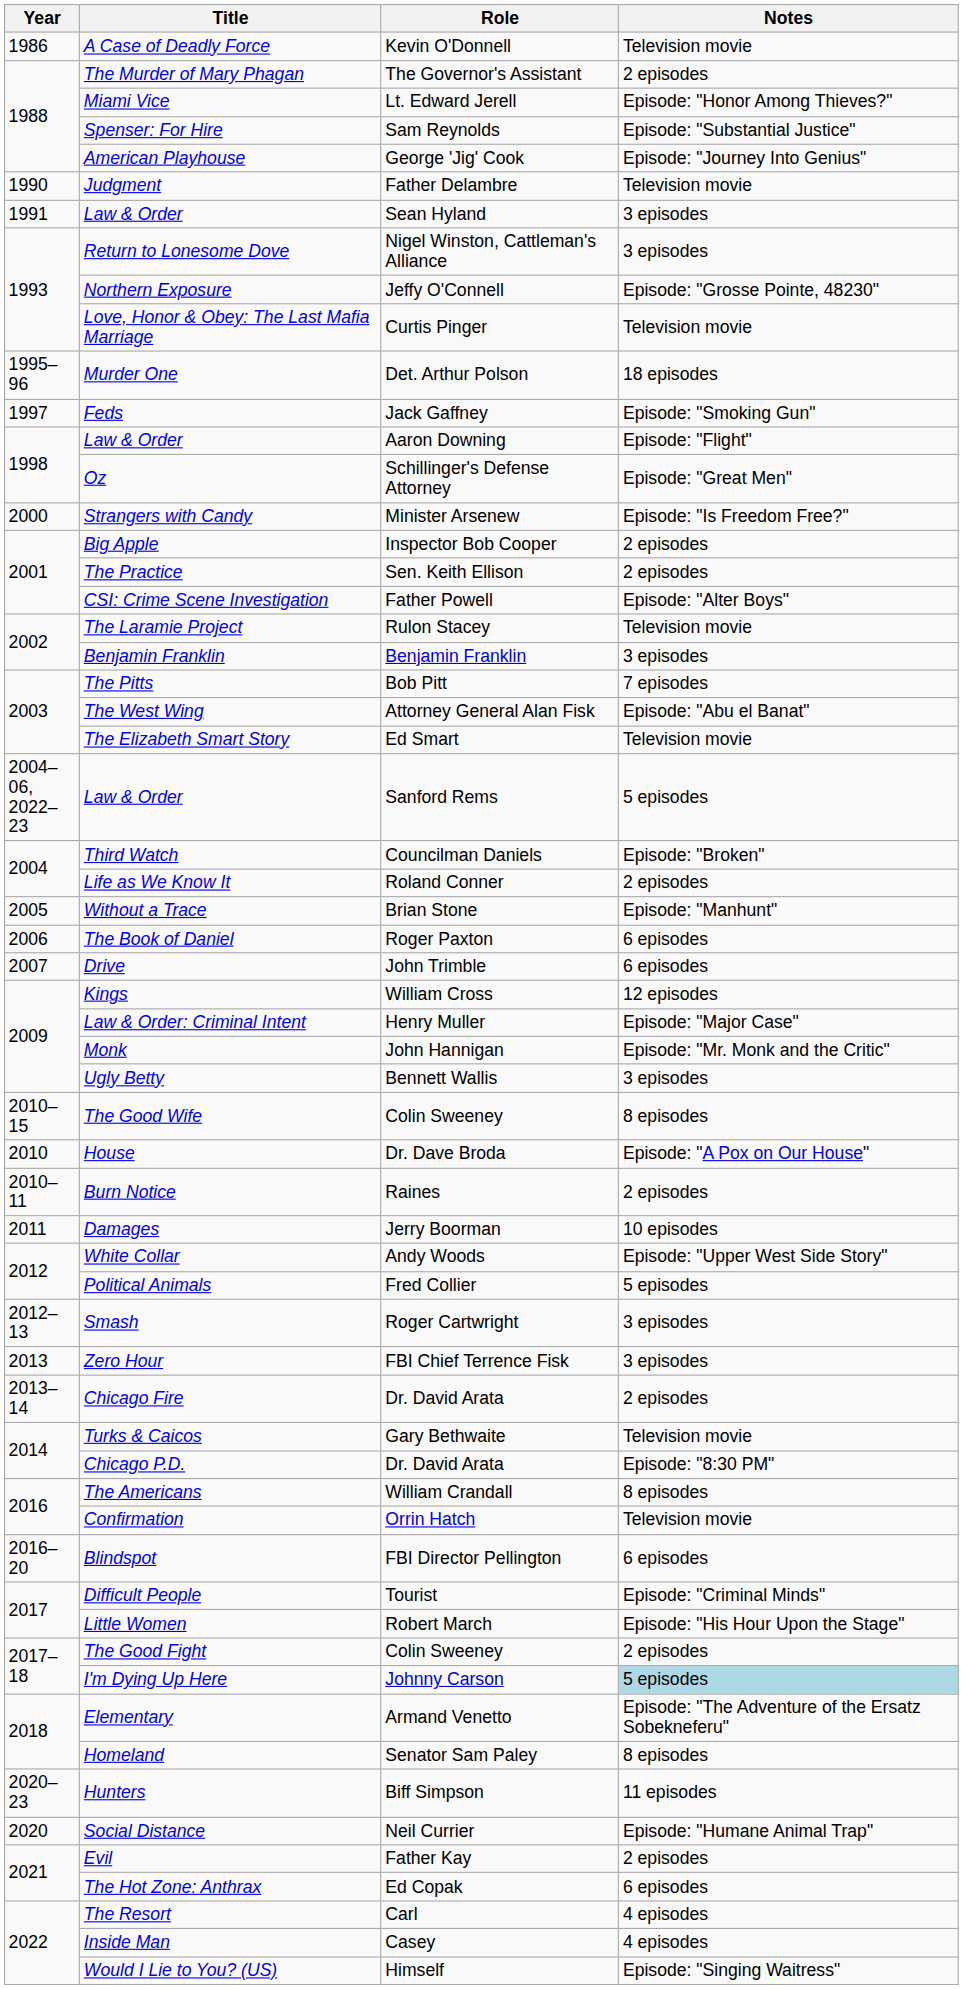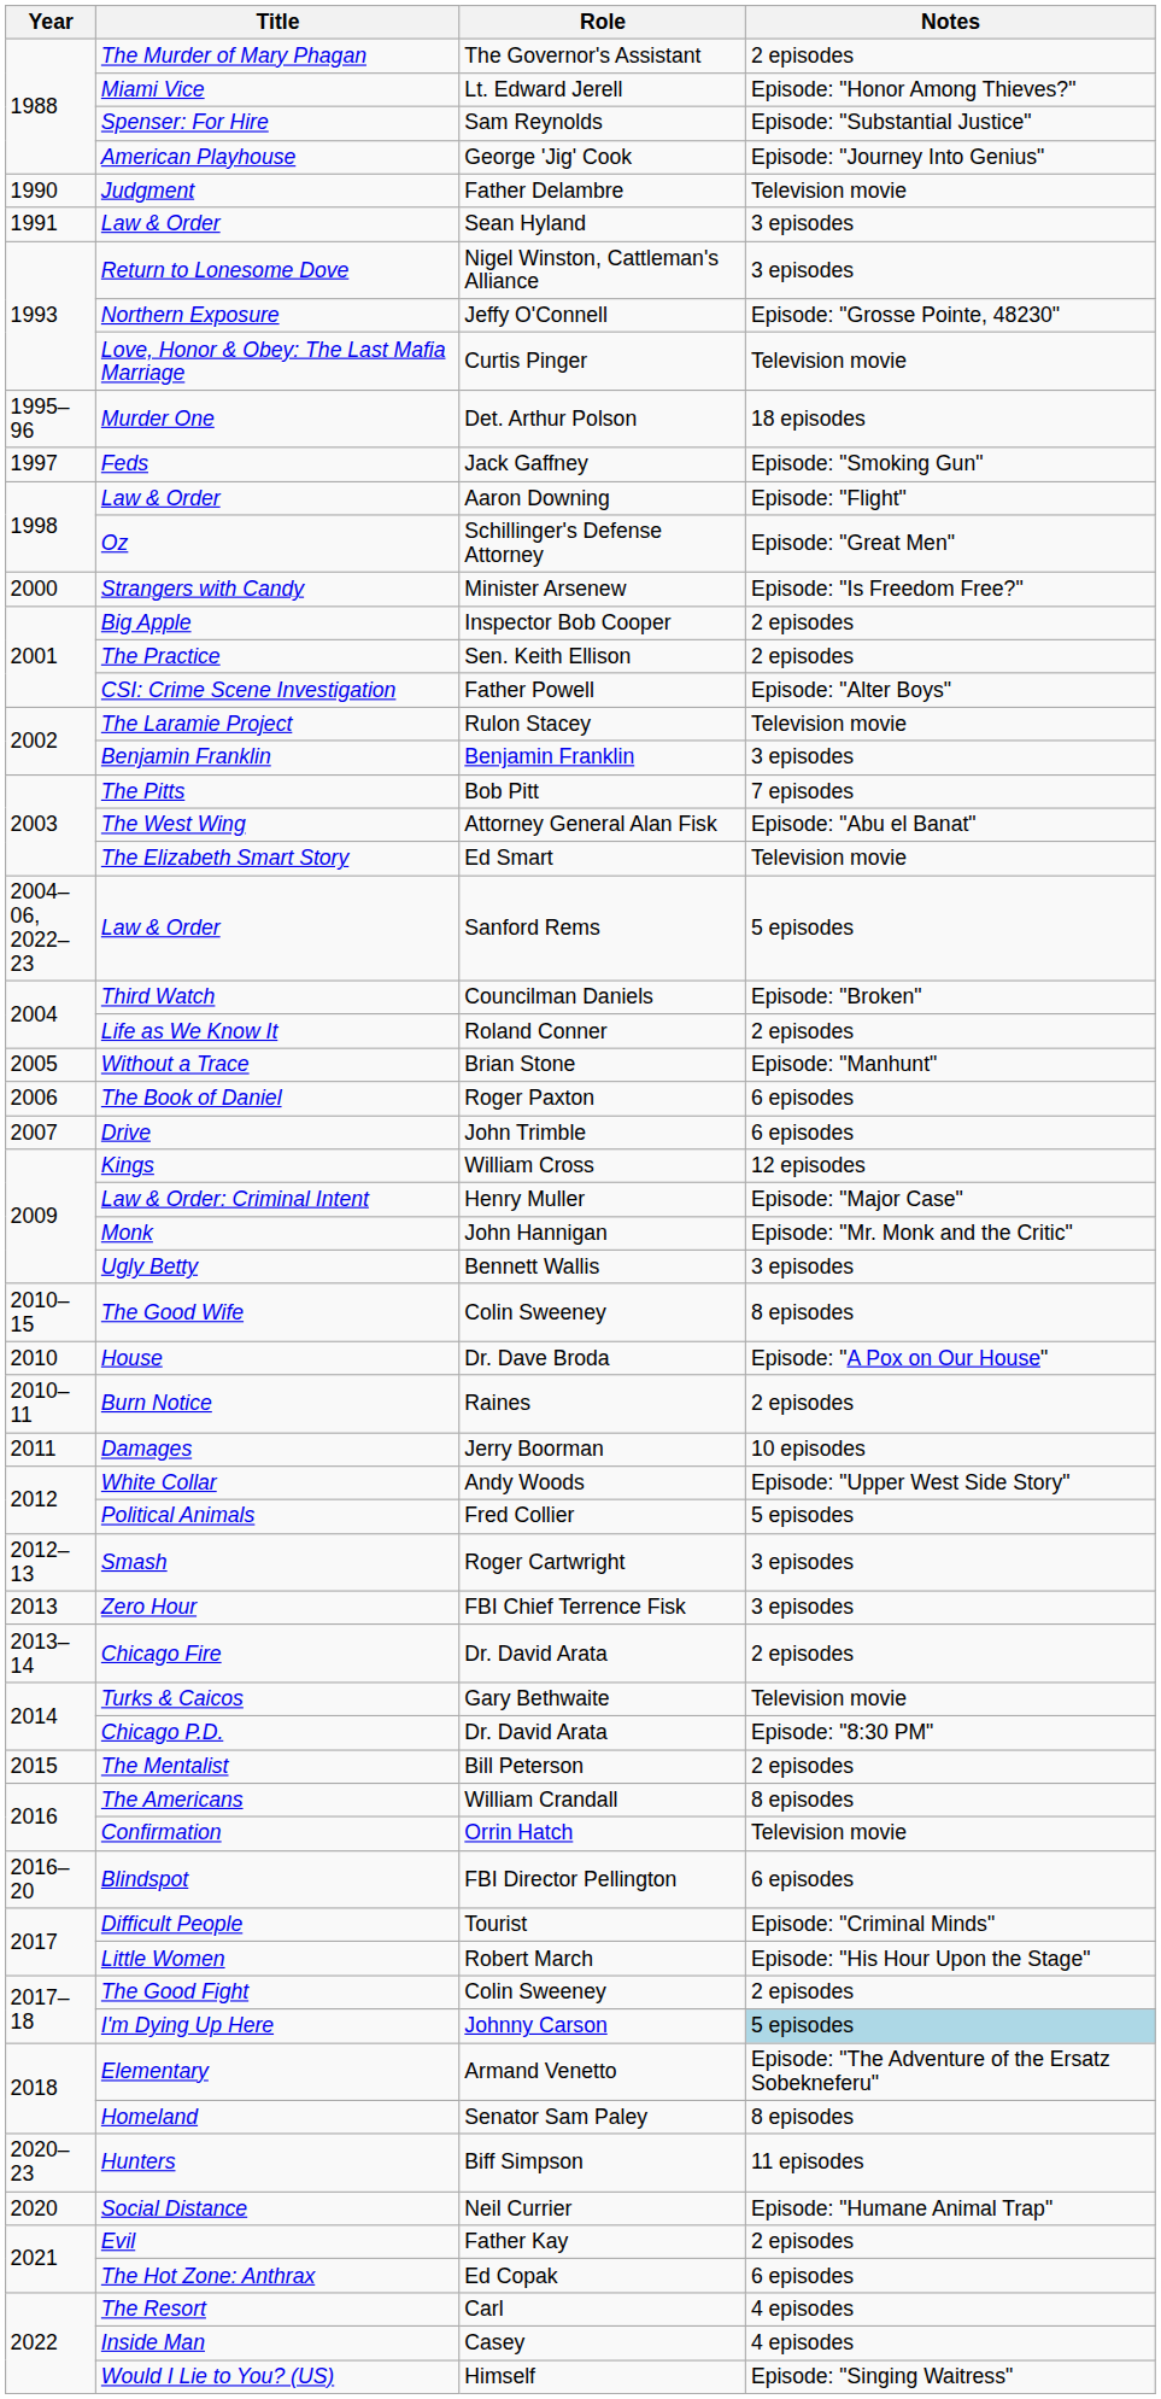 <table class="wikitable sortable">
 <tr>
 <th>Year</th>
 <th>Title</th>
 <th>Role</th>
 <th class="unsortable">Notes</th>
-</tr>
-<tr>
-<td>1986</td>
-<td data-sort-value="Case of Deadly Force, A"><em><a href='#'>A Case of Deadly Force</a></em></td>
-<td>Kevin O'Donnell</td>
-<td>Television movie</td>
 </tr>
 <tr>
 <td rowspan=4>1988</td>
 <td data-sort-value="Murder of Mary Phagan, The"><em><a href='#'>The Murder of Mary Phagan</a></em></td>
 <td>The Governor's Assistant</td>
 <td>2 episodes</td>
 </tr>
 <tr>
 <td><em><a href='#'>Miami Vice</a></em></td>
 <td>Lt. Edward Jerell</td>
 <td>Episode: "Honor Among Thieves?"</td>
 </tr>
 <tr>
 <td><em><a href='#'>Spenser: For Hire</a></em></td>
 <td>Sam Reynolds</td>
 <td>Episode: "Substantial Justice"</td>
 </tr>
 <tr>
 <td><em><a href='#'>American Playhouse</a></em></td>
 <td>George 'Jig' Cook</td>
 <td>Episode: "Journey Into Genius"</td>
 </tr>
 <tr>
 <td>1990</td>
 <td><em><a href='#'>Judgment</a></em></td>
 <td>Father Delambre</td>
 <td>Television movie</td>
 </tr>
 <tr>
 <td>1991</td>
 <td><em><a href='#'>Law & Order</a></em></td>
 <td>Sean Hyland</td>
 <td>3 episodes</td>
 </tr>
 <tr>
 <td rowspan=3>1993</td>
 <td><em><a href='#'>Return to Lonesome Dove</a></em></td>
 <td>Nigel Winston, Cattleman's Alliance</td>
 <td>3 episodes</td>
 </tr>
 <tr>
 <td><em><a href='#'>Northern Exposure</a></em></td>
 <td>Jeffy O'Connell</td>
 <td>Episode: "Grosse Pointe, 48230"</td>
 </tr>
 <tr>
 <td><em><a href='#'>Love, Honor & Obey: The Last Mafia Marriage</a></em></td>
 <td>Curtis Pinger</td>
 <td>Television movie</td>
 </tr>
 <tr>
 <td>1995–96</td>
 <td><em><a href='#'>Murder One</a></em></td>
 <td>Det. Arthur Polson</td>
 <td>18 episodes</td>
 </tr>
 <tr>
 <td>1997</td>
 <td><em><a href='#'>Feds</a></em></td>
 <td>Jack Gaffney</td>
 <td>Episode: "Smoking Gun"</td>
 </tr>
 <tr>
 <td rowspan=2>1998</td>
 <td><em><a href='#'>Law & Order</a></em></td>
 <td>Aaron Downing</td>
 <td>Episode: "Flight"</td>
 </tr>
 <tr>
 <td><em><a href='#'>Oz</a></em></td>
 <td>Schillinger's Defense Attorney</td>
 <td>Episode: "Great Men"</td>
 </tr>
 <tr>
 <td>2000</td>
 <td><em><a href='#'>Strangers with Candy</a></em></td>
 <td>Minister Arsenew</td>
 <td>Episode: "Is Freedom Free?"</td>
 </tr>
 <tr>
 <td rowspan=3>2001</td>
 <td><em><a href='#'>Big Apple</a></em></td>
 <td>Inspector Bob Cooper</td>
 <td>2 episodes</td>
 </tr>
 <tr>
 <td data-sort-value="Practice, The"><em><a href='#'>The Practice</a></em></td>
 <td>Sen. Keith Ellison</td>
 <td>2 episodes</td>
 </tr>
 <tr>
 <td><em><a href='#'>CSI: Crime Scene Investigation</a></em></td>
 <td>Father Powell</td>
 <td>Episode: "Alter Boys"</td>
 </tr>
 <tr>
 <td rowspan=2>2002</td>
 <td data-sort-value="Laramie Project, The"><em><a href='#'>The Laramie Project</a></em></td>
 <td>Rulon Stacey</td>
 <td>Television movie</td>
 </tr>
 <tr>
 <td><em><a href='#'>Benjamin Franklin</a></em></td>
 <td><a href='#'>Benjamin Franklin</a></td>
 <td>3 episodes</td>
 </tr>
 <tr>
 <td rowspan=3>2003</td>
 <td data-sort-value="Pitts, The"><em><a href='#'>The Pitts</a></em></td>
 <td>Bob Pitt</td>
 <td>7 episodes</td>
 </tr>
 <tr>
 <td data-sort-value="West Wing, The"><em><a href='#'>The West Wing</a></em></td>
 <td>Attorney General Alan Fisk</td>
 <td>Episode: "Abu el Banat"</td>
 </tr>
 <tr>
 <td data-sort-value="Elizabeth Smart Story, The"><em><a href='#'>The Elizabeth Smart Story</a></em></td>
 <td>Ed Smart</td>
 <td>Television movie</td>
 </tr>
 <tr>
 <td>2004–06,<br>2022–23</td>
 <td><em><a href='#'>Law & Order</a></em></td>
 <td>Sanford Rems</td>
 <td>5 episodes</td>
 </tr>
 <tr>
 <td rowspan=2>2004</td>
 <td><em><a href='#'>Third Watch</a></em></td>
 <td>Councilman Daniels</td>
 <td>Episode: "Broken"</td>
 </tr>
 <tr>
 <td><em><a href='#'>Life as We Know It</a></em></td>
 <td>Roland Conner</td>
 <td>2 episodes</td>
 </tr>
 <tr>
 <td>2005</td>
 <td><em><a href='#'>Without a Trace</a></em></td>
 <td>Brian Stone</td>
 <td>Episode: "Manhunt"</td>
 </tr>
 <tr>
 <td>2006</td>
 <td data-sort-value="Book of Daniel, The"><em><a href='#'>The Book of Daniel</a></em></td>
 <td>Roger Paxton</td>
 <td>6 episodes</td>
 </tr>
 <tr>
 <td>2007</td>
 <td><em><a href='#'>Drive</a></em></td>
 <td>John Trimble</td>
 <td>6 episodes</td>
 </tr>
 <tr>
 <td rowspan=4>2009</td>
 <td><em><a href='#'>Kings</a></em></td>
 <td>William Cross</td>
 <td>12 episodes</td>
 </tr>
 <tr>
 <td><em><a href='#'>Law & Order: Criminal Intent</a></em></td>
 <td>Henry Muller</td>
 <td>Episode: "Major Case"</td>
 </tr>
 <tr>
 <td><em><a href='#'>Monk</a></em></td>
 <td>John Hannigan</td>
 <td>Episode: "Mr. Monk and the Critic"</td>
 </tr>
 <tr>
 <td><em><a href='#'>Ugly Betty</a></em></td>
 <td>Bennett Wallis</td>
 <td>3 episodes</td>
 </tr>
 <tr>
 <td>2010–15</td>
 <td data-sort-value="Good Wife, The"><em><a href='#'>The Good Wife</a></em></td>
 <td>Colin Sweeney</td>
 <td>8 episodes</td>
 </tr>
 <tr>
 <td>2010</td>
 <td><em><a href='#'>House</a></em></td>
 <td>Dr. Dave Broda</td>
 <td>Episode: "<a href='#'>A Pox on Our House</a>"</td>
 </tr>
 <tr>
 <td>2010–11</td>
 <td><em><a href='#'>Burn Notice</a></em></td>
 <td>Raines</td>
 <td>2 episodes</td>
 </tr>
 <tr>
 <td>2011</td>
 <td><em><a href='#'>Damages</a></em></td>
 <td>Jerry Boorman</td>
 <td>10 episodes</td>
 </tr>
 <tr>
 <td rowspan=2>2012</td>
 <td><em><a href='#'>White Collar</a></em></td>
 <td>Andy Woods</td>
 <td>Episode: "Upper West Side Story"</td>
 </tr>
 <tr>
 <td><em><a href='#'>Political Animals</a></em></td>
 <td>Fred Collier</td>
 <td>5 episodes</td>
 </tr>
 <tr>
 <td>2012–13</td>
 <td><em><a href='#'>Smash</a></em></td>
 <td>Roger Cartwright</td>
 <td>3 episodes</td>
 </tr>
 <tr>
 <td>2013</td>
 <td><em><a href='#'>Zero Hour</a></em></td>
 <td>FBI Chief Terrence Fisk</td>
 <td>3 episodes</td>
 </tr>
 <tr>
 <td>2013–14</td>
 <td><em><a href='#'>Chicago Fire</a></em></td>
 <td>Dr. David Arata</td>
 <td>2 episodes</td>
 </tr>
 <tr>
 <td rowspan=2>2014</td>
 <td><em><a href='#'>Turks & Caicos</a></em></td>
 <td>Gary Bethwaite</td>
 <td>Television movie</td>
 </tr>
 <tr>
 <td><em><a href='#'>Chicago P.D.</a></em></td>
 <td>Dr. David Arata</td>
 <td>Episode: "8:30 PM"</td>
 </tr>
 <tr>
+<td>2015</td>
+<td data-sort-value="Mentalist, The"><em><a href='#'>The Mentalist</a></em></td>
+<td>Bill Peterson</td>
+<td>2 episodes</td>
+</tr>
+<tr>
 <td rowspan=2>2016</td>
 <td data-sort-value="Americans, The"><em><a href='#'>The Americans</a></em></td>
 <td>William Crandall</td>
 <td>8 episodes</td>
 </tr>
 <tr>
 <td><em><a href='#'>Confirmation</a></em></td>
 <td><a href='#'>Orrin Hatch</a></td>
 <td>Television movie</td>
 </tr>
 <tr>
 <td>2016–20</td>
 <td><em><a href='#'>Blindspot</a></em></td>
 <td>FBI Director Pellington</td>
 <td>6 episodes</td>
 </tr>
 <tr>
 <td rowspan=2>2017</td>
 <td><em><a href='#'>Difficult People</a></em></td>
 <td>Tourist</td>
 <td>Episode: "Criminal Minds"</td>
 </tr>
 <tr>
 <td><em><a href='#'>Little Women</a></em></td>
 <td>Robert March</td>
 <td>Episode: "His Hour Upon the Stage"</td>
 </tr>
 <tr>
 <td rowspan=2>2017–18</td>
 <td data-sort-value="Good Fight, The"><em><a href='#'>The Good Fight</a></em></td>
 <td>Colin Sweeney</td>
 <td>2 episodes</td>
 </tr>
 <tr>
 <td><em><a href='#'>I'm Dying Up Here</a></em></td>
 <td><a href='#'>Johnny Carson</a></td>
 <td style="background: lightblue;">5 episodes</td>
 </tr>
 <tr>
 <td rowspan=2>2018</td>
 <td><em><a href='#'>Elementary</a></em></td>
 <td>Armand Venetto</td>
 <td>Episode: "The Adventure of the Ersatz Sobekneferu"</td>
 </tr>
 <tr>
 <td><em><a href='#'>Homeland</a></em></td>
 <td>Senator Sam Paley</td>
 <td>8 episodes</td>
 </tr>
 <tr>
 <td>2020–23</td>
 <td><em><a href='#'>Hunters</a></em></td>
 <td>Biff Simpson</td>
 <td>11 episodes</td>
 </tr>
 <tr>
 <td>2020</td>
 <td><em><a href='#'>Social Distance</a></em></td>
 <td>Neil Currier</td>
 <td>Episode: "Humane Animal Trap"</td>
 </tr>
 <tr>
 <td rowspan=2>2021</td>
 <td><em><a href='#'>Evil</a></em></td>
 <td>Father Kay</td>
 <td>2 episodes</td>
 </tr>
 <tr>
 <td data-sort-value="Hot Zone: Anthrax, The"><em><a href='#'>The Hot Zone: Anthrax</a></em></td>
 <td>Ed Copak</td>
 <td>6 episodes</td>
 </tr>
 <tr>
 <td rowspan=3>2022</td>
 <td><em><a href='#'>The Resort</a></em></td>
 <td>Carl</td>
 <td>4 episodes</td>
 </tr>
 <tr>
 <td><em><a href='#'>Inside Man</a></em></td>
 <td>Casey</td>
 <td>4 episodes</td>
 </tr>
 <tr>
 <td><em><a href='#'>Would I Lie to You? (US)</a></em></td>
 <td>Himself</td>
 <td>Episode: "Singing Waitress"</td>
 </tr>
 </table>
